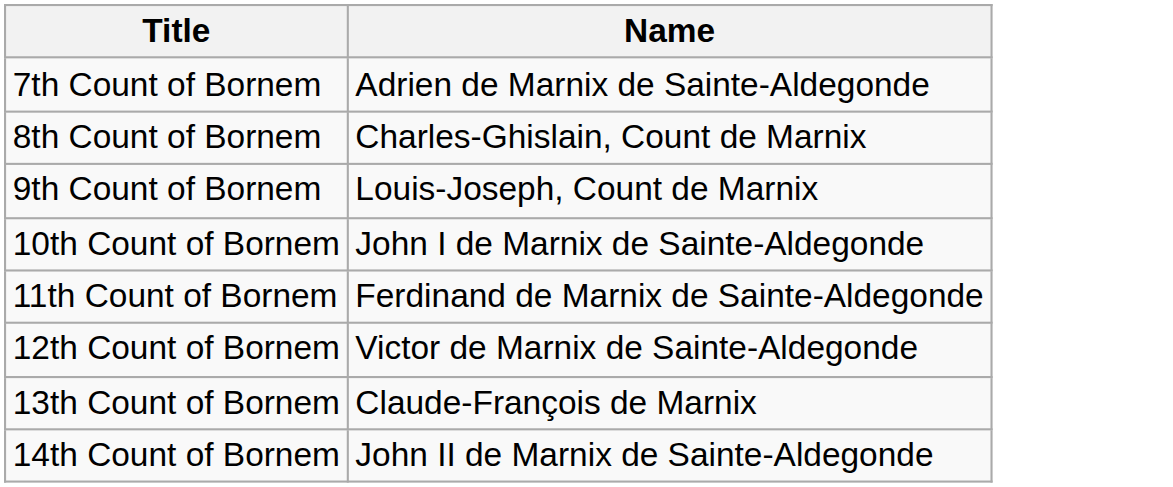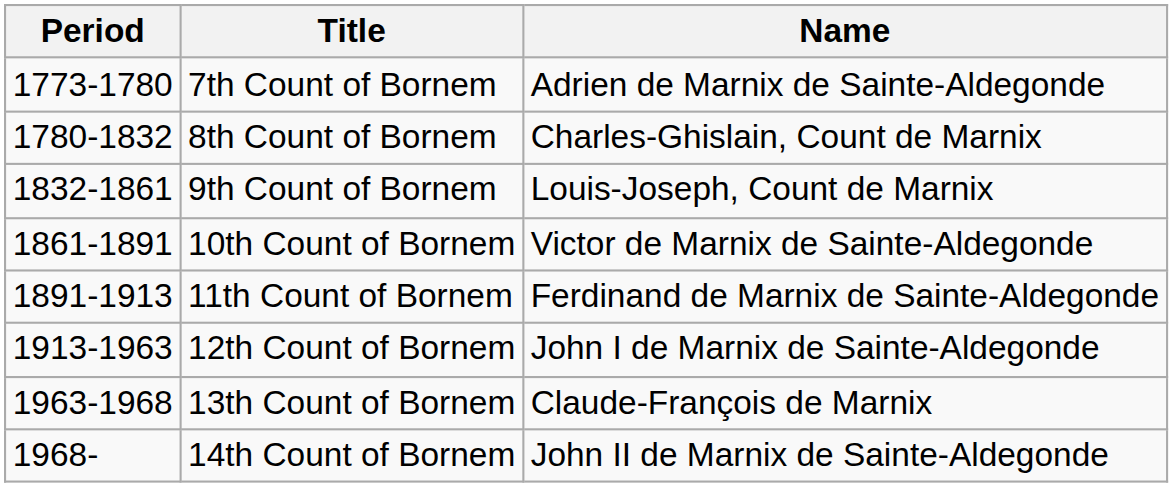 <table class="wikitable">
 <tr>
+<th>Period</th>
 <th>Title</th>
 <th>Name</th>
 </tr>
 <tr>
+<td>1773-1780</td>
 <td>7th Count of Bornem</td>
 <td>Adrien de Marnix de Sainte-Aldegonde</td>
 </tr>
 <tr>
+<td>1780-1832</td>
 <td>8th Count of Bornem</td>
 <td>Charles-Ghislain, Count de Marnix</td>
 </tr>
 <tr>
+<td>1832-1861</td>
 <td>9th Count of Bornem</td>
 <td>Louis-Joseph, Count de Marnix</td>
 </tr>
 <tr>
+<td>1861-1891</td>
 <td>10th Count of Bornem</td>
-<td>John I de Marnix de Sainte-Aldegonde</td>
+<td>Victor de Marnix de Sainte-Aldegonde</td>
 </tr>
 <tr>
+<td>1891-1913</td>
 <td>11th Count of Bornem</td>
 <td>Ferdinand de Marnix de Sainte-Aldegonde</td>
 </tr>
 <tr>
+<td>1913-1963</td>
 <td>12th Count of Bornem</td>
-<td>Victor de Marnix de Sainte-Aldegonde</td>
+<td>John I de Marnix de Sainte-Aldegonde</td>
 </tr>
 <tr>
+<td>1963-1968</td>
 <td>13th Count of Bornem</td>
 <td>Claude-François de Marnix</td>
 </tr>
 <tr>
+<td>1968-</td>
 <td>14th Count of Bornem</td>
 <td>John II de Marnix de Sainte-Aldegonde</td>
 </tr>
 </table>
